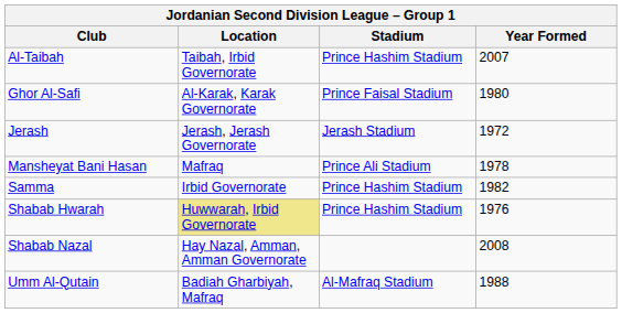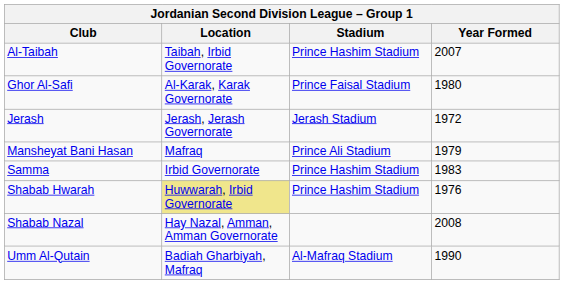 <table class="wikitable">
 <tr>
 <th colspan="4">Jordanian Second Division League – Group 1</th>
 </tr>
 <tr>
 <th style="width:200px;">Club</th>
 <th style="width:160px;">Location</th>
 <th style="width:180px;">Stadium</th>
 <th style="width:160px;">Year Formed</th>
 </tr>
 <tr style="vertical-align:top;">
 <td><a href='#'>Al-Taibah</a></td>
 <td><a href='#'>Taibah</a>, <a href='#'>Irbid Governorate</a></td>
 <td><a href='#'>Prince Hashim Stadium</a></td>
 <td>2007</td>
 </tr>
 <tr style="vertical-align:top;">
 <td><a href='#'>Ghor Al-Safi</a></td>
 <td><a href='#'>Al-Karak</a>, <a href='#'>Karak Governorate</a></td>
 <td><a href='#'>Prince Faisal Stadium</a></td>
 <td>1980</td>
 </tr>
 <tr style="vertical-align:top;">
 <td><a href='#'>Jerash</a></td>
 <td><a href='#'>Jerash</a>, <a href='#'>Jerash Governorate</a></td>
 <td><a href='#'>Jerash Stadium</a></td>
 <td>1972</td>
 </tr>
 <tr style="vertical-align:top;">
 <td><a href='#'>Mansheyat Bani Hasan</a></td>
 <td><a href='#'>Mafraq</a></td>
 <td><a href='#'>Prince Ali Stadium</a></td>
-<td>1978</td>
+<td>1979</td>
 </tr>
 <tr style="vertical-align:top;">
 <td><a href='#'>Samma</a></td>
 <td><a href='#'>Irbid Governorate</a></td>
 <td><a href='#'>Prince Hashim Stadium</a></td>
-<td>1982</td>
+<td>1983</td>
 </tr>
 <tr style="vertical-align:top;">
 <td><a href='#'>Shabab Hwarah</a></td>
 <td style="background: khaki;"><a href='#'>Huwwarah</a>, <a href='#'>Irbid Governorate</a></td>
 <td><a href='#'>Prince Hashim Stadium</a></td>
 <td>1976</td>
 </tr>
 <tr style="vertical-align:top;">
 <td><a href='#'>Shabab Nazal</a></td>
 <td><a href='#'>Hay Nazal</a>, <a href='#'>Amman</a>, <a href='#'>Amman Governorate</a></td>
 <td></td>
 <td>2008</td>
 </tr>
 <tr style="vertical-align:top;">
 <td><a href='#'>Umm Al-Qutain</a></td>
 <td><a href='#'>Badiah Gharbiyah</a>, <a href='#'>Mafraq</a></td>
 <td><a href='#'>Al-Mafraq Stadium</a></td>
-<td>1988</td>
+<td>1990</td>
 </tr>
 </table>
